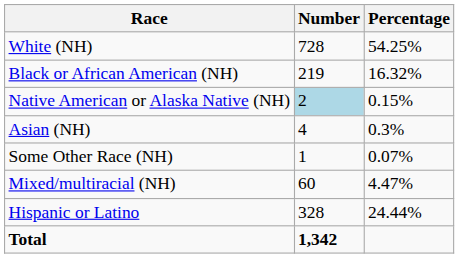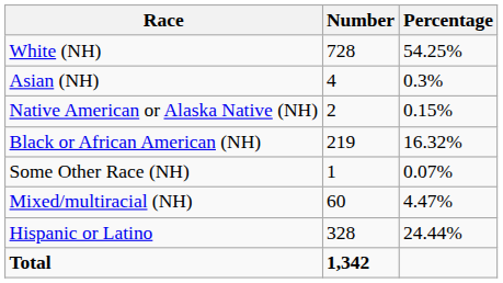 <table class="wikitable">
 <tr>
 <th>Race</th>
 <th>Number</th>
 <th>Percentage</th>
 </tr>
 <tr>
 <td><a href='#'>White</a> (NH)</td>
 <td>728</td>
 <td>54.25%</td>
 </tr>
 <tr>
+<td><a href='#'>Asian</a> (NH)</td>
+<td>4</td>
+<td>0.3%</td>
+</tr>
+<tr>
+<td><a href='#'>Native American</a> or <a href='#'>Alaska Native</a> (NH)</td>
+<td>2</td>
+<td>0.15%</td>
+</tr>
+<tr>
 <td><a href='#'>Black or African American</a> (NH)</td>
 <td>219</td>
 <td>16.32%</td>
-</tr>
-<tr>
-<td><a href='#'>Native American</a> or <a href='#'>Alaska Native</a> (NH)</td>
-<td style="background: lightblue;">2</td>
-<td>0.15%</td>
-</tr>
-<tr>
-<td><a href='#'>Asian</a> (NH)</td>
-<td>4</td>
-<td>0.3%</td>
 </tr>
 <tr>
 <td>Some Other Race (NH)</td>
 <td>1</td>
 <td>0.07%</td>
 </tr>
 <tr>
 <td><a href='#'>Mixed/multiracial</a> (NH)</td>
 <td>60</td>
 <td>4.47%</td>
 </tr>
 <tr>
 <td><a href='#'>Hispanic or Latino</a></td>
 <td>328</td>
 <td>24.44%</td>
 </tr>
 <tr>
 <td><strong>Total</strong></td>
 <td><strong>1,342</strong></td>
 <td></td>
 </tr>
 </table>
